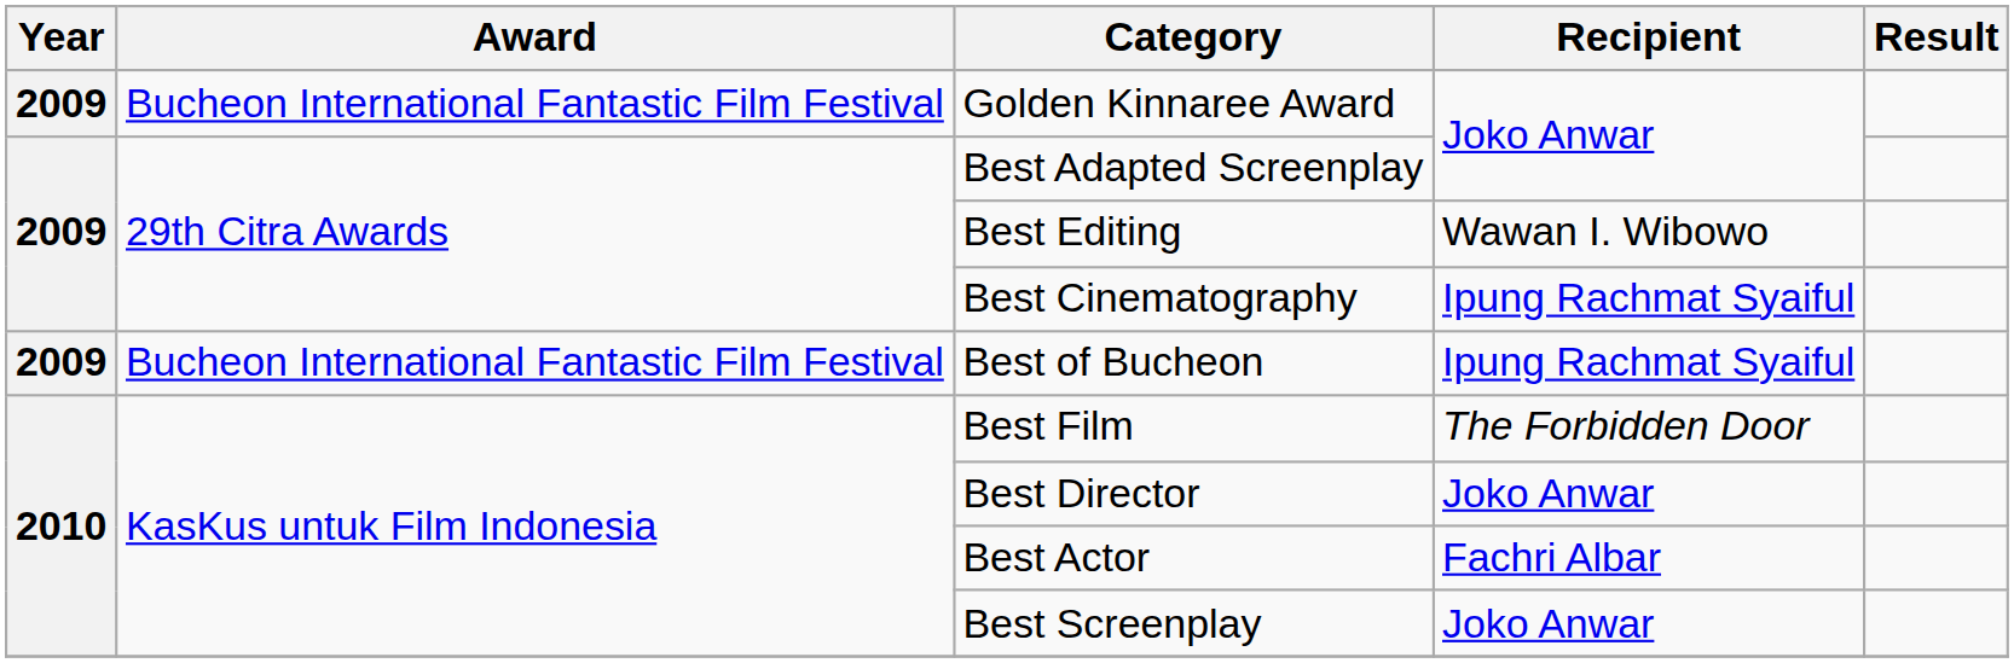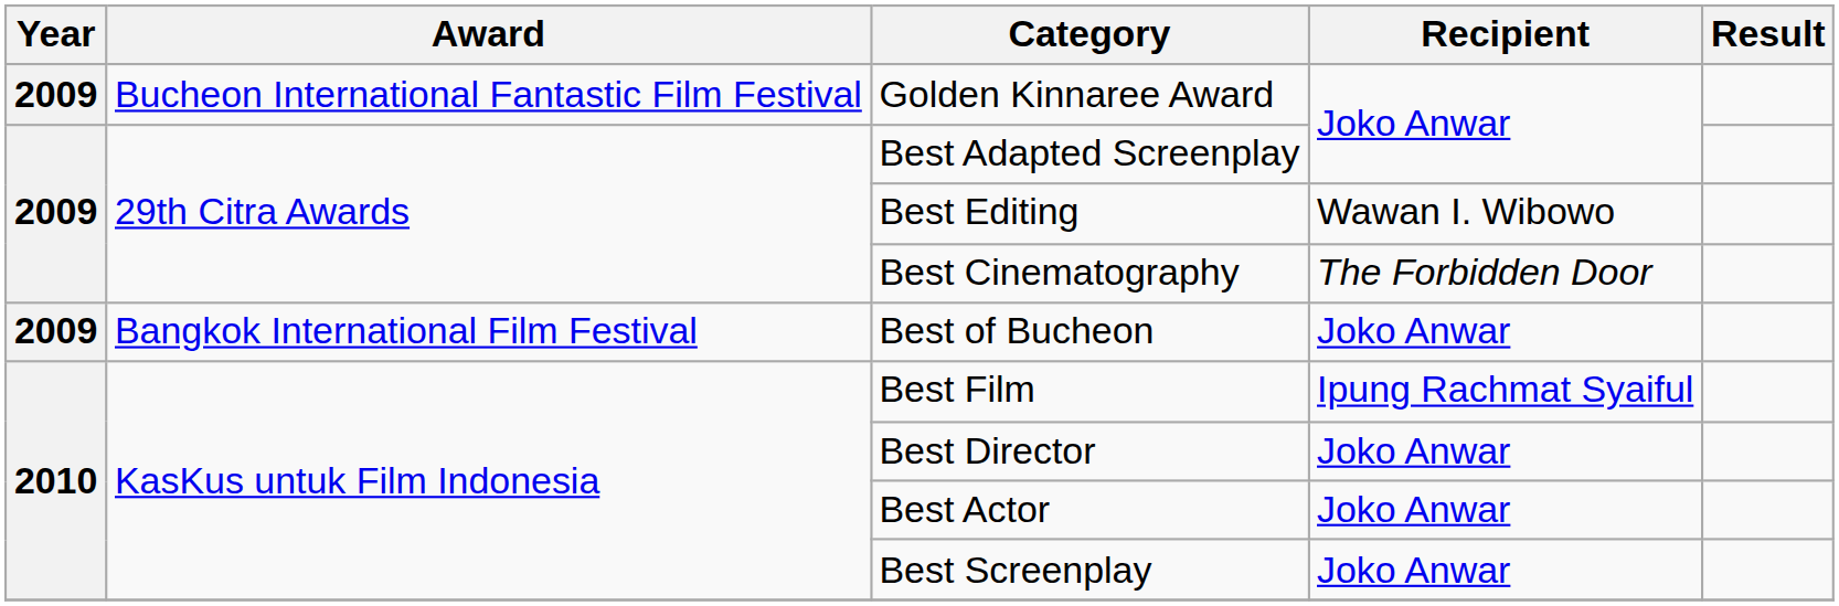 <table class="wikitable sortable">
 <tr>
 <th>Year</th>
 <th>Award</th>
 <th>Category</th>
 <th>Recipient</th>
 <th>Result</th>
 </tr>
 <tr>
 <th>2009</th>
 <td><a href='#'>Bucheon International Fantastic Film Festival</a></td>
 <td>Golden Kinnaree Award</td>
 <td rowspan="2"><a href='#'>Joko Anwar</a></td>
 <td></td>
 </tr>
 <tr>
 <th rowspan="3">2009</th>
 <td rowspan="3"><a href='#'>29th Citra Awards</a></td>
 <td>Best Adapted Screenplay</td>
 <td></td>
 </tr>
 <tr>
 <td>Best Editing</td>
 <td>Wawan I. Wibowo</td>
 <td></td>
 </tr>
 <tr>
 <td>Best Cinematography</td>
-<td><a href='#'>Ipung Rachmat Syaiful</a></td>
+<td><em>The Forbidden Door</em></td>
 <td></td>
 </tr>
 <tr>
 <th>2009</th>
-<td><a href='#'>Bucheon International Fantastic Film Festival</a></td>
+<td><a href='#'>Bangkok International Film Festival</a></td>
 <td>Best of Bucheon</td>
-<td><a href='#'>Ipung Rachmat Syaiful</a></td>
+<td><a href='#'>Joko Anwar</a></td>
 <td></td>
 </tr>
 <tr>
 <th rowspan="4">2010</th>
 <td rowspan="4"><a href='#'>KasKus untuk Film Indonesia</a></td>
 <td>Best Film</td>
-<td><em>The Forbidden Door</em></td>
+<td><a href='#'>Ipung Rachmat Syaiful</a></td>
 <td></td>
 </tr>
 <tr>
 <td>Best Director</td>
 <td><a href='#'>Joko Anwar</a></td>
 <td></td>
 </tr>
 <tr>
 <td>Best Actor</td>
-<td><a href='#'>Fachri Albar</a></td>
+<td><a href='#'>Joko Anwar</a></td>
 <td></td>
 </tr>
 <tr>
 <td>Best Screenplay</td>
 <td><a href='#'>Joko Anwar</a></td>
 <td></td>
 </tr>
 <tr>
 </tr>
 </table>
